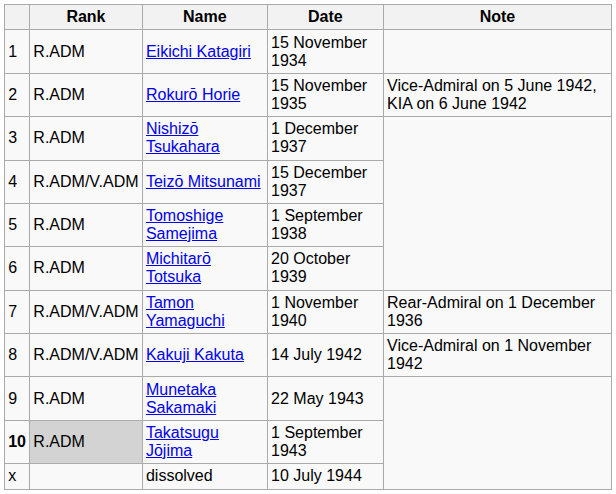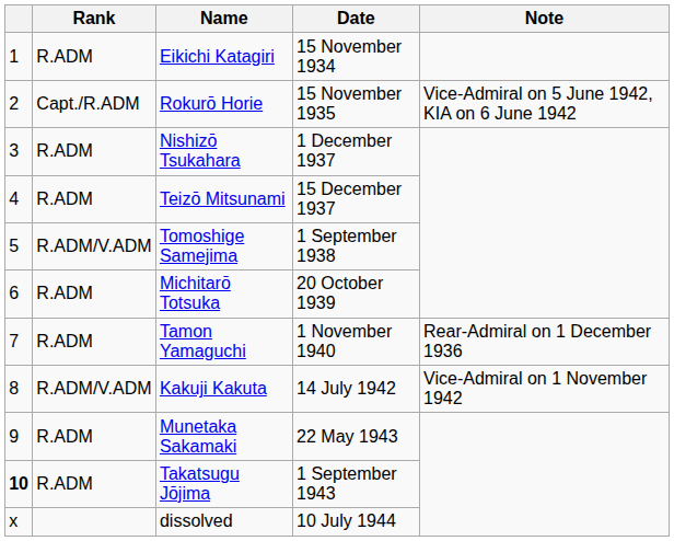 <table class=wikitable>
 <tr>
 <th></th>
 <th>Rank</th>
 <th>Name</th>
 <th>Date</th>
 <th>Note</th>
 </tr>
 <tr>
 <td>1</td>
 <td>R.ADM</td>
 <td><a href='#'>Eikichi Katagiri</a></td>
 <td>15 November 1934</td>
 </tr>
 <tr>
 <td>2</td>
-<td>R.ADM</td>
+<td>Capt./R.ADM</td>
 <td><a href='#'>Rokurō Horie</a></td>
 <td>15 November 1935</td>
 <td>Vice-Admiral on 5 June 1942, KIA on 6 June 1942</td>
 </tr>
 <tr>
 <td>3</td>
 <td>R.ADM</td>
 <td><a href='#'>Nishizō Tsukahara</a></td>
 <td>1 December 1937</td>
 </tr>
 <tr>
 <td>4</td>
-<td>R.ADM/V.ADM</td>
+<td>R.ADM</td>
 <td><a href='#'>Teizō Mitsunami</a></td>
 <td>15 December 1937</td>
 </tr>
 <tr>
 <td>5</td>
-<td>R.ADM</td>
+<td>R.ADM/V.ADM</td>
 <td><a href='#'>Tomoshige Samejima</a></td>
 <td>1 September 1938</td>
 </tr>
 <tr>
 <td>6</td>
 <td>R.ADM</td>
 <td><a href='#'>Michitarō Totsuka</a></td>
 <td>20 October 1939</td>
 </tr>
 <tr>
 <td>7</td>
-<td>R.ADM/V.ADM</td>
+<td>R.ADM</td>
 <td><a href='#'>Tamon Yamaguchi</a></td>
 <td>1 November 1940</td>
 <td>Rear-Admiral on 1 December 1936</td>
 </tr>
 <tr>
 <td>8</td>
 <td>R.ADM/V.ADM</td>
 <td><a href='#'>Kakuji Kakuta</a></td>
 <td>14 July 1942</td>
 <td>Vice-Admiral on 1 November 1942</td>
 </tr>
 <tr>
 <td>9</td>
 <td>R.ADM</td>
 <td><a href='#'>Munetaka Sakamaki</a></td>
 <td>22 May 1943</td>
 </tr>
 <tr>
 <td><strong>10</strong></td>
-<td style="background: lightgrey;">R.ADM</td>
+<td>R.ADM</td>
 <td><a href='#'>Takatsugu Jōjima</a></td>
 <td>1 September 1943</td>
 </tr>
 <tr>
 <td>x</td>
 <td></td>
 <td>dissolved</td>
 <td>10 July 1944</td>
 </tr>
 <tr>
 </tr>
 </table>
